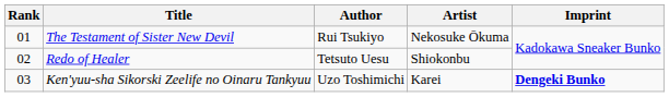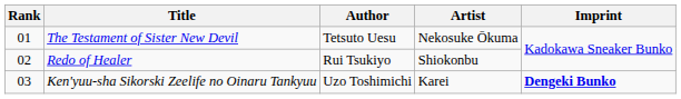 <table class="wikitable">
 <tr>
 <th>Rank</th>
 <th>Title</th>
 <th>Author</th>
 <th>Artist</th>
 <th>Imprint</th>
 </tr>
 <tr>
 <td align="center">01</td>
 <td><em><a href='#'>The Testament of Sister New Devil</a></em></td>
-<td>Rui Tsukiyo</td>
+<td>Tetsuto Uesu</td>
 <td>Nekosuke Ōkuma</td>
 <td rowspan="2"><a href='#'>Kadokawa Sneaker Bunko</a></td>
 </tr>
 <tr>
 <td align="center">02</td>
 <td><em><a href='#'>Redo of Healer</a></em></td>
-<td>Tetsuto Uesu</td>
+<td>Rui Tsukiyo</td>
 <td>Shiokonbu</td>
 </tr>
 <tr>
 <td align="center">03</td>
 <td><em>Ken'yuu-sha Sikorski Zeelife no Oinaru Tankyuu</em></td>
 <td>Uzo Toshimichi</td>
 <td>Karei</td>
 <td><strong><a href='#'>Dengeki Bunko</a></strong></td>
 </tr>
 </table>
